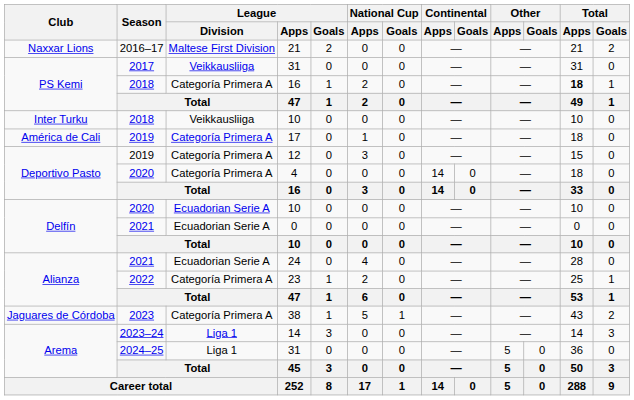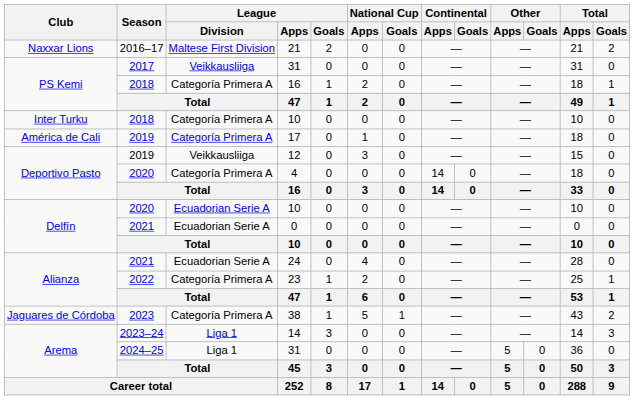 <table class="wikitable" style="text-align: center">
 <tr>
 <th rowspan="2">Club</th>
 <th rowspan="2">Season</th>
 <th colspan="3">League</th>
 <th colspan="2">National Cup</th>
 <th colspan="2">Continental</th>
 <th colspan="2">Other</th>
 <th colspan="2">Total</th>
 </tr>
 <tr>
 <th>Division</th>
 <th>Apps</th>
 <th>Goals</th>
 <th>Apps</th>
 <th>Goals</th>
 <th>Apps</th>
 <th>Goals</th>
 <th>Apps</th>
 <th>Goals</th>
 <th>Apps</th>
 <th>Goals</th>
 </tr>
 <tr>
 <td><a href='#'>Naxxar Lions</a></td>
 <td>2016–17</td>
 <td><a href='#'>Maltese First Division</a></td>
 <td>21</td>
 <td>2</td>
 <td>0</td>
 <td>0</td>
 <td colspan="2">—</td>
 <td colspan="2">—</td>
 <td>21</td>
 <td>2</td>
 </tr>
 <tr>
 <td rowspan="3"><a href='#'>PS Kemi</a></td>
 <td><a href='#'>2017</a></td>
 <td><a href='#'>Veikkausliiga</a></td>
 <td>31</td>
 <td>0</td>
 <td>0</td>
 <td>0</td>
 <td colspan="2">—</td>
 <td colspan="2">—</td>
 <td>31</td>
 <td>0</td>
 </tr>
 <tr>
 <td><a href='#'>2018</a></td>
 <td>Categoría Primera A</td>
 <td>16</td>
 <td>1</td>
 <td>2</td>
 <td>0</td>
 <td colspan="2">—</td>
 <td colspan="2">—</td>
-<td><strong>18</strong></td>
+<td>18</td>
 <td>1</td>
 </tr>
 <tr>
 <th colspan="2"><strong>Total</strong></th>
 <th>47</th>
 <th>1</th>
 <th>2</th>
 <th>0</th>
 <th colspan="2">—</th>
 <th colspan="2">—</th>
 <th>49</th>
 <th>1</th>
 </tr>
 <tr>
 <td><a href='#'>Inter Turku</a></td>
 <td><a href='#'>2018</a></td>
-<td>Veikkausliiga</td>
+<td>Categoría Primera A</td>
 <td>10</td>
 <td>0</td>
 <td>0</td>
 <td>0</td>
 <td colspan="2">—</td>
 <td colspan="2">—</td>
 <td>10</td>
 <td>0</td>
 </tr>
 <tr>
 <td><a href='#'>América de Cali</a></td>
 <td><a href='#'>2019</a></td>
 <td><a href='#'>Categoría Primera A</a></td>
 <td>17</td>
 <td>0</td>
 <td>1</td>
 <td>0</td>
 <td colspan="2">—</td>
 <td colspan="2">—</td>
 <td>18</td>
 <td>0</td>
 </tr>
 <tr>
 <td rowspan="3"><a href='#'>Deportivo Pasto</a></td>
 <td>2019</td>
-<td>Categoría Primera A</td>
+<td>Veikkausliiga</td>
 <td>12</td>
 <td>0</td>
 <td>3</td>
 <td>0</td>
 <td colspan="2">—</td>
 <td colspan="2">—</td>
 <td>15</td>
 <td>0</td>
 </tr>
 <tr>
 <td><a href='#'>2020</a></td>
 <td>Categoría Primera A</td>
 <td>4</td>
 <td>0</td>
 <td>0</td>
 <td>0</td>
 <td>14</td>
 <td>0</td>
 <td colspan="2">—</td>
 <td>18</td>
 <td>0</td>
 </tr>
 <tr>
 <th colspan="2"><strong>Total</strong></th>
 <th>16</th>
 <th>0</th>
 <th>3</th>
 <th>0</th>
 <th>14</th>
 <th>0</th>
 <th colspan="2">—</th>
 <th>33</th>
 <th>0</th>
 </tr>
 <tr>
 <td rowspan="3"><a href='#'>Delfín</a></td>
 <td><a href='#'>2020</a></td>
 <td><a href='#'>Ecuadorian Serie A</a></td>
 <td>10</td>
 <td>0</td>
 <td>0</td>
 <td>0</td>
 <td colspan="2">—</td>
 <td colspan="2">—</td>
 <td>10</td>
 <td>0</td>
 </tr>
 <tr>
 <td><a href='#'>2021</a></td>
 <td>Ecuadorian Serie A</td>
 <td>0</td>
 <td>0</td>
 <td>0</td>
 <td>0</td>
 <td colspan="2">—</td>
 <td colspan="2">—</td>
 <td>0</td>
 <td>0</td>
 </tr>
 <tr>
 <th colspan="2"><strong>Total</strong></th>
 <th>10</th>
 <th>0</th>
 <th>0</th>
 <th>0</th>
 <th colspan="2">—</th>
 <th colspan="2">—</th>
 <th>10</th>
 <th>0</th>
 </tr>
 <tr>
 <td rowspan="3"><a href='#'>Alianza</a></td>
 <td><a href='#'>2021</a></td>
 <td>Ecuadorian Serie A</td>
 <td>24</td>
 <td>0</td>
 <td>4</td>
 <td>0</td>
 <td colspan="2">—</td>
 <td colspan="2">—</td>
 <td>28</td>
 <td>0</td>
 </tr>
 <tr>
 <td><a href='#'>2022</a></td>
 <td>Categoría Primera A</td>
 <td>23</td>
 <td>1</td>
 <td>2</td>
 <td>0</td>
 <td colspan="2">—</td>
 <td colspan="2">—</td>
 <td>25</td>
 <td>1</td>
 </tr>
 <tr>
 <th colspan="2"><strong>Total</strong></th>
 <th>47</th>
 <th>1</th>
 <th>6</th>
 <th>0</th>
 <th colspan="2">—</th>
 <th colspan="2">—</th>
 <th>53</th>
 <th>1</th>
 </tr>
 <tr>
 <td><a href='#'>Jaguares de Córdoba</a></td>
 <td><a href='#'>2023</a></td>
 <td>Categoría Primera A</td>
 <td>38</td>
 <td>1</td>
 <td>5</td>
 <td>1</td>
 <td colspan="2">—</td>
 <td colspan="2">—</td>
 <td>43</td>
 <td>2</td>
 </tr>
 <tr>
 <td rowspan="3"><a href='#'>Arema</a></td>
 <td><a href='#'>2023–24</a></td>
 <td><a href='#'>Liga 1</a></td>
 <td>14</td>
 <td>3</td>
 <td>0</td>
 <td>0</td>
 <td colspan="2">—</td>
 <td colspan="2">—</td>
 <td>14</td>
 <td>3</td>
 </tr>
 <tr>
 <td><a href='#'>2024–25</a></td>
 <td>Liga 1</td>
 <td>31</td>
 <td>0</td>
 <td>0</td>
 <td>0</td>
 <td colspan="2">—</td>
 <td>5</td>
 <td>0</td>
 <td>36</td>
 <td>0</td>
 </tr>
 <tr>
 <th colspan="2"><strong>Total</strong></th>
 <th>45</th>
 <th>3</th>
 <th>0</th>
 <th>0</th>
 <th colspan="2">—</th>
 <th>5</th>
 <th>0</th>
 <th>50</th>
 <th>3</th>
 </tr>
 <tr>
 <th colspan="3"><strong>Career total</strong></th>
 <th>252</th>
 <th>8</th>
 <th>17</th>
 <th>1</th>
 <th>14</th>
 <th>0</th>
 <th>5</th>
 <th>0</th>
 <th>288</th>
 <th>9</th>
 </tr>
 </table>
